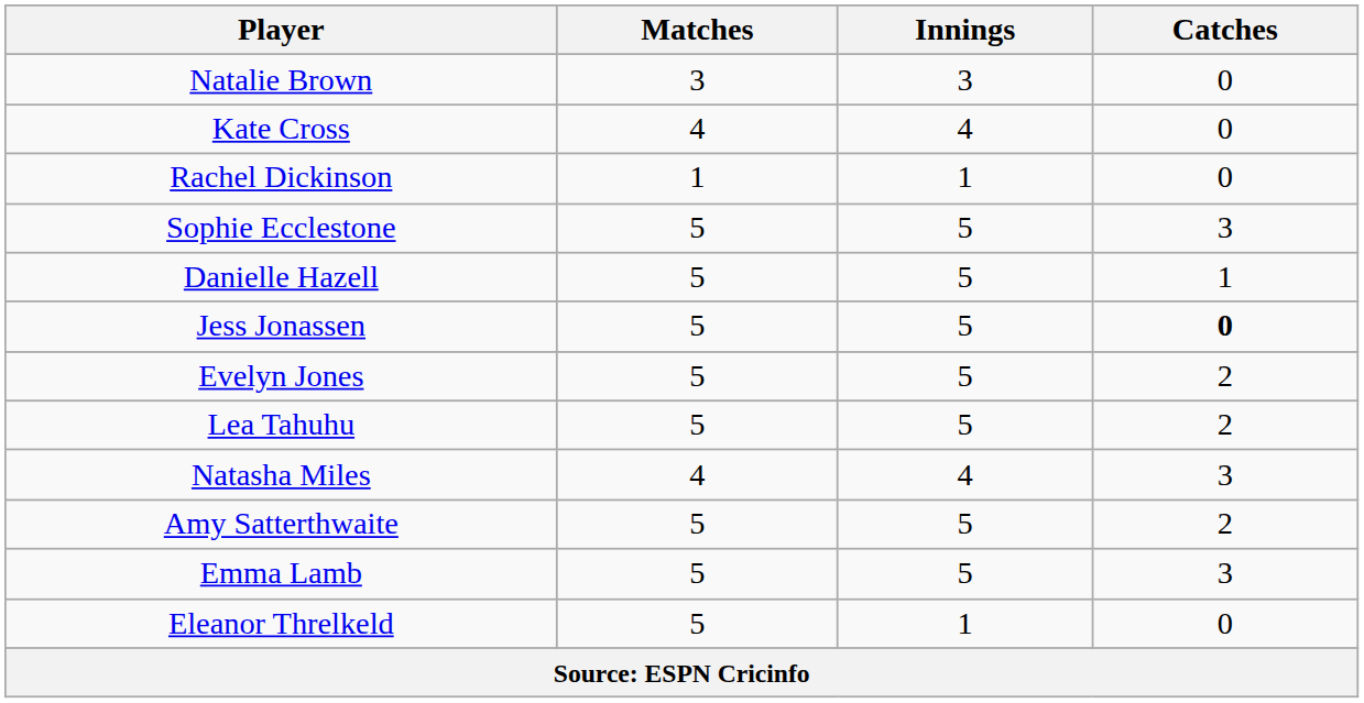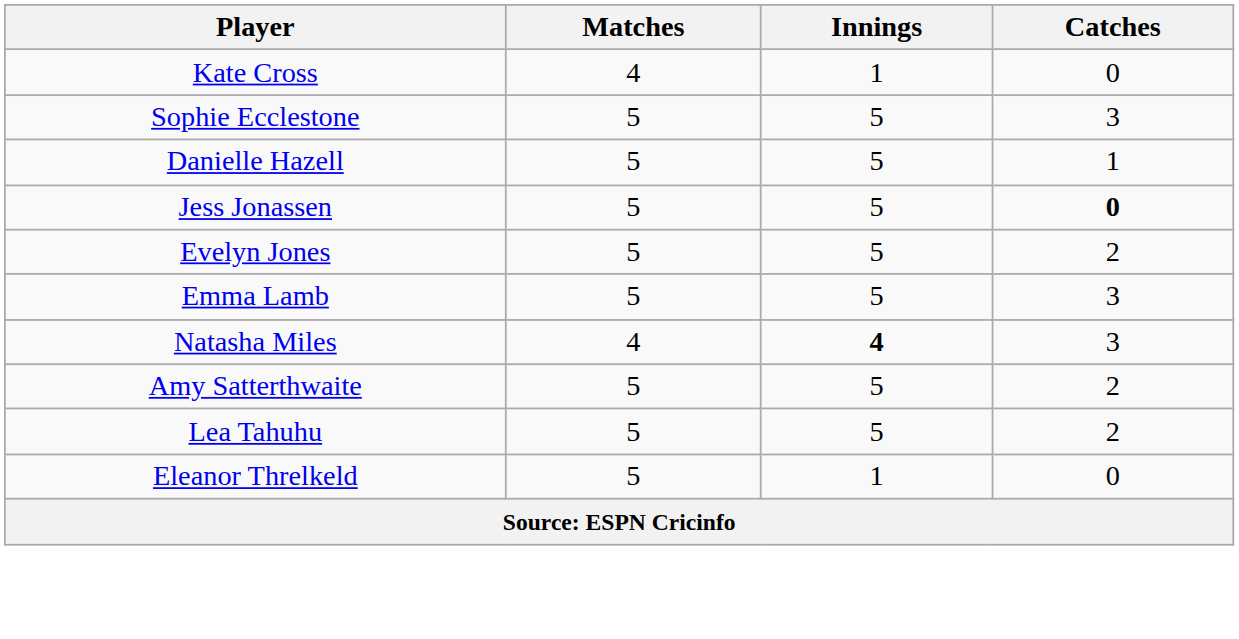 <table class="wikitable" style="text-align:center; width:55%;">
 <tr>
 <th>Player</th>
 <th>Matches</th>
 <th>Innings</th>
 <th>Catches</th>
 </tr>
 <tr>
-<td><a href='#'>Natalie Brown</a></td>
-<td>3</td>
-<td>3</td>
-<td>0</td>
-</tr>
-<tr>
 <td><a href='#'>Kate Cross</a></td>
 <td>4</td>
-<td>4</td>
-<td>0</td>
-</tr>
-<tr>
-<td><a href='#'>Rachel Dickinson</a></td>
-<td>1</td>
 <td>1</td>
 <td>0</td>
 </tr>
 <tr>
 <td><a href='#'>Sophie Ecclestone</a></td>
 <td>5</td>
 <td>5</td>
 <td>3</td>
 </tr>
 <tr>
 <td><a href='#'>Danielle Hazell</a></td>
 <td>5</td>
 <td>5</td>
 <td>1</td>
 </tr>
 <tr>
 <td><a href='#'>Jess Jonassen</a></td>
 <td>5</td>
 <td>5</td>
 <td><strong>0</strong></td>
 </tr>
 <tr>
 <td><a href='#'>Evelyn Jones</a></td>
 <td>5</td>
 <td>5</td>
 <td>2</td>
 </tr>
 <tr>
-<td><a href='#'>Lea Tahuhu</a></td>
+<td><a href='#'>Emma Lamb</a></td>
 <td>5</td>
 <td>5</td>
-<td>2</td>
+<td>3</td>
 </tr>
 <tr>
 <td><a href='#'>Natasha Miles</a></td>
 <td>4</td>
-<td>4</td>
+<td><strong>4</strong></td>
 <td>3</td>
 </tr>
 <tr>
 <td><a href='#'>Amy Satterthwaite</a></td>
 <td>5</td>
 <td>5</td>
 <td>2</td>
 </tr>
 <tr>
-<td><a href='#'>Emma Lamb</a></td>
+<td><a href='#'>Lea Tahuhu</a></td>
 <td>5</td>
 <td>5</td>
-<td>3</td>
+<td>2</td>
 </tr>
 <tr>
 <td><a href='#'>Eleanor Threlkeld</a></td>
 <td>5</td>
 <td>1</td>
 <td>0</td>
 </tr>
 <tr>
 <th colspan="4"><small>Source: ESPN Cricinfo </small></th>
 </tr>
 </table>
